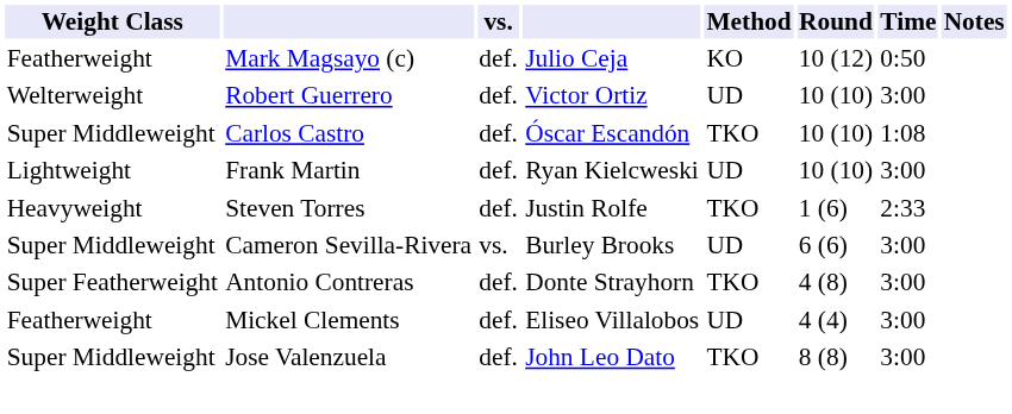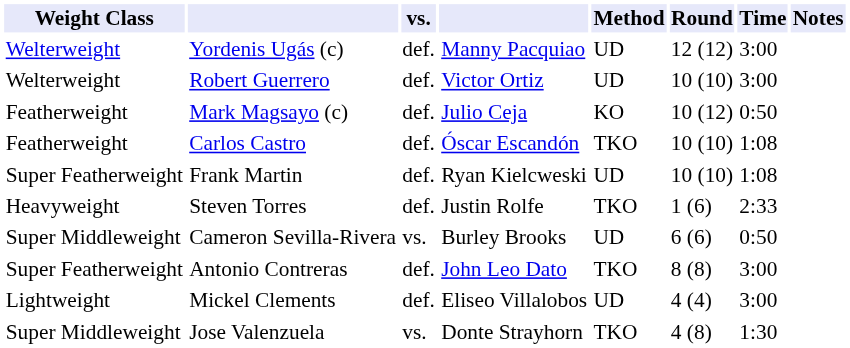 <table class="toccolours" style="font-size: 85%;">
 <tr>
 <th style="background:#e6e8fa; color:#000; text-align:center;">Weight Class</th>
 <th style="background:#e6e8fa; color:#000; text-align:center;"></th>
 <th style="background:#e6e8fa; color:#000; text-align:center;">vs.</th>
 <th style="background:#e6e8fa; color:#000; text-align:center;"></th>
 <th style="background:#e6e8fa; color:#000; text-align:center;">Method</th>
 <th style="background:#e6e8fa; color:#000; text-align:center;">Round</th>
 <th style="background:#e6e8fa; color:#000; text-align:center;">Time</th>
 <th style="background:#e6e8fa; color:#000; text-align:center;">Notes</th>
 </tr>
 <tr>
-<td>Featherweight</td>
-<td> <a href='#'>Mark Magsayo</a> (c)</td>
+<td><a href='#'>Welterweight</a></td>
+<td> <a href='#'>Yordenis Ugás</a> (c)</td>
 <td>def.</td>
-<td> <a href='#'>Julio Ceja</a></td>
-<td>KO</td>
-<td>10 (12)</td>
-<td>0:50</td>
+<td> <a href='#'>Manny Pacquiao</a></td>
+<td>UD</td>
+<td>12 (12)</td>
+<td>3:00</td>
 <td></td>
 </tr>
 <tr>
 <td>Welterweight</td>
 <td> <a href='#'>Robert Guerrero</a></td>
 <td>def.</td>
 <td> <a href='#'>Victor Ortiz</a></td>
 <td>UD</td>
 <td>10 (10)</td>
 <td>3:00</td>
 <td></td>
 </tr>
 <tr>
-<td>Super Middleweight</td>
+<td>Featherweight</td>
+<td> <a href='#'>Mark Magsayo</a> (c)</td>
+<td>def.</td>
+<td> <a href='#'>Julio Ceja</a></td>
+<td>KO</td>
+<td>10 (12)</td>
+<td>0:50</td>
+<td></td>
+</tr>
+<tr>
+<td>Featherweight</td>
 <td> <a href='#'>Carlos Castro</a></td>
 <td>def.</td>
 <td> <a href='#'>Óscar Escandón</a></td>
 <td>TKO</td>
 <td>10 (10)</td>
 <td>1:08</td>
 </tr>
 <tr>
-<td>Lightweight</td>
+<td>Super Featherweight</td>
 <td> Frank Martin</td>
 <td>def.</td>
 <td> Ryan Kielcweski</td>
 <td>UD</td>
 <td>10 (10)</td>
-<td>3:00</td>
+<td>1:08</td>
 </tr>
 <tr>
 <td>Heavyweight</td>
 <td> Steven Torres</td>
 <td>def.</td>
 <td> Justin Rolfe</td>
 <td>TKO</td>
 <td>1 (6)</td>
 <td>2:33</td>
 </tr>
 <tr>
 <td>Super Middleweight</td>
 <td> Cameron Sevilla-Rivera</td>
 <td>vs.</td>
 <td> Burley Brooks</td>
 <td>UD</td>
 <td>6 (6)</td>
-<td>3:00</td>
+<td>0:50</td>
 </tr>
 <tr>
 <td>Super Featherweight</td>
 <td> Antonio Contreras</td>
 <td>def.</td>
-<td> Donte Strayhorn</td>
+<td> <a href='#'>John Leo Dato</a></td>
 <td>TKO</td>
-<td>4 (8)</td>
+<td>8 (8)</td>
 <td>3:00</td>
 </tr>
 <tr>
-<td>Featherweight</td>
+<td>Lightweight</td>
 <td> Mickel Clements</td>
 <td>def.</td>
 <td> Eliseo Villalobos</td>
 <td>UD</td>
 <td>4 (4)</td>
 <td>3:00</td>
 </tr>
 <tr>
 <td>Super Middleweight</td>
 <td> Jose Valenzuela</td>
-<td>def.</td>
-<td> <a href='#'>John Leo Dato</a></td>
+<td>vs.</td>
+<td> Donte Strayhorn</td>
 <td>TKO</td>
-<td>8 (8)</td>
-<td>3:00</td>
+<td>4 (8)</td>
+<td>1:30</td>
 <td></td>
 </tr>
 <tr>
 </tr>
 </table>
